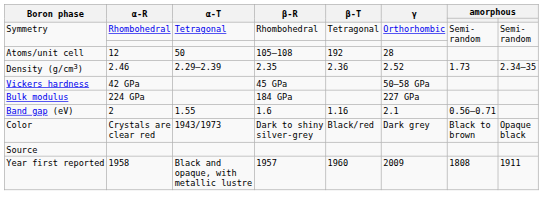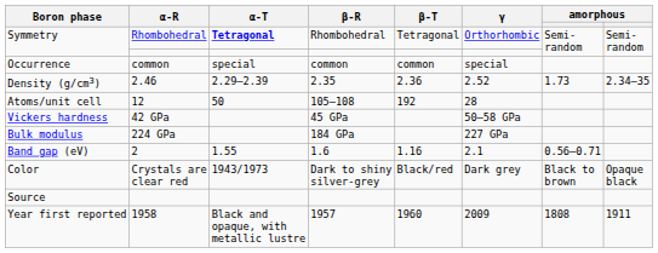 <table class="wikitable">
 <tr>
 <th scope="col" rowspan="2">Boron phase</th>
 <th scope="col" rowspan="2">α-R</th>
 <th scope="col" rowspan="2">α-T</th>
 <th scope="col" rowspan="2">β-R</th>
 <th scope="col" rowspan="2">β-T</th>
 <th scope="col" rowspan="2">γ</th>
 <th scope="col" colspan="2">amorphous</th>
 </tr>
 <tr valign=top>
 <th></th>
 <th></th>
 </tr>
 <tr valign=top>
 <td rowspan="2">Symmetry</td>
 <td><a href='#'>Rhombohedral</a></td>
-<td><a href='#'>Tetragonal</a></td>
+<td><strong><a href='#'>Tetragonal</a></strong></td>
 <td>Rhombohedral</td>
 <td>Tetragonal</td>
 <td><a href='#'>Orthorhombic</a></td>
 <td rowspan="2">Semi-<br>random</td>
 <td rowspan="2">Semi-<br>random</td>
 </tr>
 <tr>
 <td></td>
 <td></td>
 <td></td>
 <td></td>
 <td></td>
 </tr>
-<tr valign=top>
-<td>Atoms/unit cell</td>
-<td>12</td>
-<td>50</td>
-<td>105‒108</td>
-<td>192</td>
-<td>28</td>
+<tr>
+<td>Occurrence</td>
+<td>common</td>
+<td>special</td>
+<td>common</td>
+<td>common</td>
+<td>special</td>
 <td></td>
 <td></td>
 </tr>
 <tr valign=top>
 <td>Density (g/cm<sup>3</sup>)</td>
 <td>2.46</td>
 <td>2.29‒2.39</td>
 <td>2.35</td>
 <td>2.36</td>
 <td>2.52</td>
 <td>1.73</td>
 <td>2.34–35</td>
+</tr>
+<tr valign=top>
+<td>Atoms/unit cell</td>
+<td>12</td>
+<td>50</td>
+<td>105‒108</td>
+<td>192</td>
+<td>28</td>
+<td></td>
+<td></td>
 </tr>
 <tr valign=top>
 <td><a href='#'>Vickers hardness</a></td>
 <td>42 GPa</td>
 <td></td>
 <td>45 GPa</td>
 <td></td>
 <td>50–58 GPa</td>
 <td></td>
 <td></td>
 </tr>
 <tr valign=top>
 <td><a href='#'>Bulk modulus</a></td>
 <td>224 GPa</td>
 <td></td>
 <td>184 GPa</td>
 <td></td>
 <td>227 GPa</td>
 <td></td>
 <td></td>
 </tr>
 <tr valign=top>
 <td><a href='#'>Band gap</a> (eV)</td>
 <td>2</td>
 <td>1.55</td>
 <td>1.6</td>
 <td>1.16</td>
 <td>2.1</td>
 <td>0.56–0.71</td>
 <td></td>
 </tr>
 <tr valign=top>
 <td>Color</td>
 <td>Crystals are<br>clear red</td>
 <td>1943/1973</td>
 <td>Dark to shiny<br>silver-grey</td>
 <td>Black/red</td>
 <td>Dark grey</td>
 <td>Black to<br>brown</td>
 <td>Opaque<br>black</td>
 </tr>
 <tr valign=top>
 <td>Source</td>
 <td></td>
 <td></td>
 <td></td>
 <td></td>
 <td></td>
 <td></td>
 <td></td>
 </tr>
 <tr valign=top>
 <td>Year first reported</td>
 <td>1958</td>
 <td>Black and<br>opaque, with<br>metallic lustre</td>
 <td>1957</td>
 <td>1960</td>
 <td>2009</td>
 <td>1808</td>
 <td>1911</td>
 </tr>
 </table>
